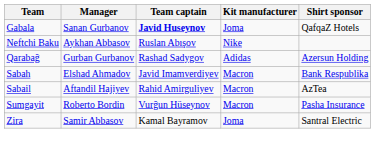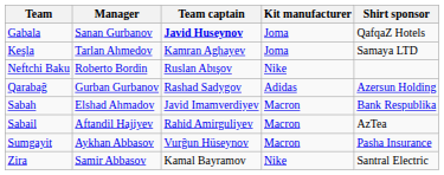 <table class="wikitable sortable">
 <tr>
 <th>Team</th>
 <th>Manager</th>
 <th>Team captain</th>
 <th>Kit manufacturer</th>
 <th>Shirt sponsor</th>
 </tr>
 <tr>
 <td><a href='#'>Gabala</a></td>
 <td> <a href='#'>Sanan Gurbanov</a></td>
 <td><strong> <a href='#'>Javid Huseynov</a></strong></td>
 <td><a href='#'>Joma</a></td>
 <td>QafqaZ Hotels</td>
 </tr>
 <tr>
+<td><a href='#'>Keşla</a></td>
+<td> <a href='#'>Tarlan Ahmedov</a></td>
+<td> <a href='#'>Kamran Aghayev</a></td>
+<td><a href='#'>Joma</a></td>
+<td>Samaya LTD</td>
+</tr>
+<tr>
 <td><a href='#'>Neftchi Baku</a></td>
-<td> <a href='#'>Aykhan Abbasov</a></td>
+<td> <a href='#'>Roberto Bordin</a></td>
 <td> <a href='#'>Ruslan Abışov</a></td>
 <td><a href='#'>Nike</a></td>
 <td></td>
 </tr>
 <tr>
 <td><a href='#'>Qarabağ</a></td>
 <td> <a href='#'>Gurban Gurbanov</a></td>
 <td> <a href='#'>Rashad Sadygov</a></td>
 <td><a href='#'>Adidas</a></td>
 <td><a href='#'>Azersun Holding</a></td>
 </tr>
 <tr>
 <td><a href='#'>Sabah</a></td>
 <td> <a href='#'>Elshad Ahmadov</a></td>
 <td> <a href='#'>Javid Imamverdiyev</a></td>
 <td><a href='#'>Macron</a></td>
 <td><a href='#'>Bank Respublika</a></td>
 </tr>
 <tr>
 <td><a href='#'>Sabail</a></td>
 <td> <a href='#'>Aftandil Hajiyev</a></td>
 <td> <a href='#'>Rahid Amirguliyev</a></td>
 <td><a href='#'>Macron</a></td>
 <td>AzTea</td>
 </tr>
 <tr>
 <td><a href='#'>Sumgayit</a></td>
-<td> <a href='#'>Roberto Bordin</a></td>
+<td> <a href='#'>Aykhan Abbasov</a></td>
 <td> <a href='#'>Vurğun Hüseynov</a></td>
 <td><a href='#'>Macron</a></td>
 <td><a href='#'>Pasha Insurance</a></td>
 </tr>
 <tr>
 <td><a href='#'>Zira</a></td>
 <td> <a href='#'>Samir Abbasov</a></td>
 <td> Kamal Bayramov</td>
-<td><a href='#'>Joma</a></td>
+<td><a href='#'>Nike</a></td>
 <td>Santral Electric</td>
 </tr>
 </table>
